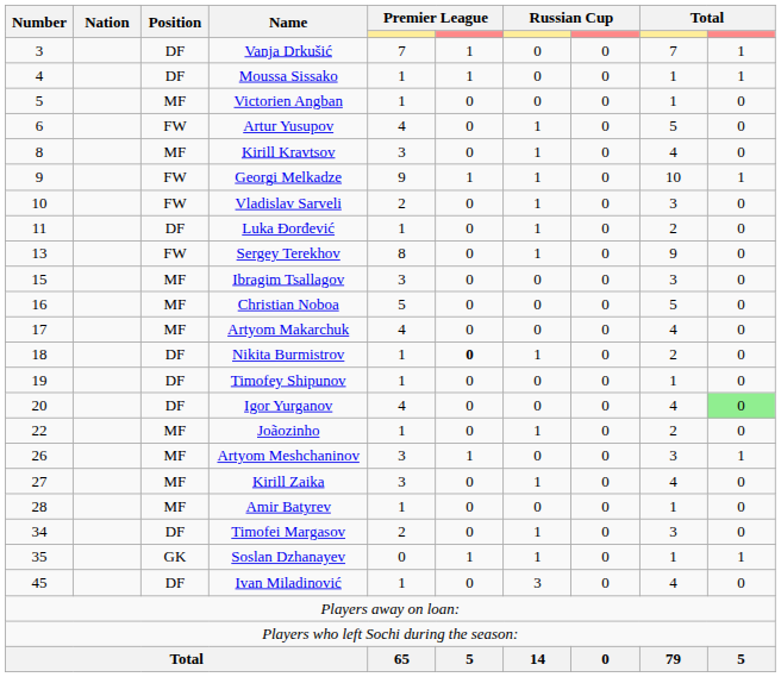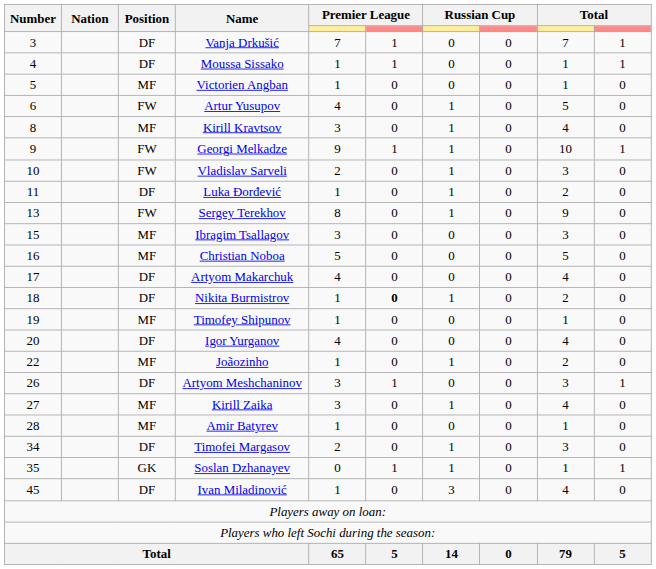 <table class="wikitable" style="font-size: 95%; text-align: center;">
 <tr>
 <th rowspan=2 width=60>Number</th>
 <th rowspan=2 width=60>Nation</th>
 <th rowspan=2 width=60>Position</th>
 <th rowspan=2 width=150>Name</th>
 <th colspan=2>Premier League</th>
 <th colspan=2>Russian Cup</th>
 <th colspan=2>Total</th>
 </tr>
 <tr>
 <th style="width:60px; background:#fe9;"></th>
 <th style="width:60px; background:#ff8888;"></th>
 <th style="width:60px; background:#fe9;"></th>
 <th style="width:60px; background:#ff8888;"></th>
 <th style="width:60px; background:#fe9;"></th>
 <th style="width:60px; background:#ff8888;"></th>
 </tr>
 <tr>
 <td>3</td>
 <td></td>
 <td>DF</td>
 <td><a href='#'>Vanja Drkušić</a></td>
 <td>7</td>
 <td>1</td>
 <td>0</td>
 <td>0</td>
 <td>7</td>
 <td>1</td>
 </tr>
 <tr>
 <td>4</td>
 <td></td>
 <td>DF</td>
 <td><a href='#'>Moussa Sissako</a></td>
 <td>1</td>
 <td>1</td>
 <td>0</td>
 <td>0</td>
 <td>1</td>
 <td>1</td>
 </tr>
 <tr>
 <td>5</td>
 <td></td>
 <td>MF</td>
 <td><a href='#'>Victorien Angban</a></td>
 <td>1</td>
 <td>0</td>
 <td>0</td>
 <td>0</td>
 <td>1</td>
 <td>0</td>
 </tr>
 <tr>
 <td>6</td>
 <td></td>
 <td>FW</td>
 <td><a href='#'>Artur Yusupov</a></td>
 <td>4</td>
 <td>0</td>
 <td>1</td>
 <td>0</td>
 <td>5</td>
 <td>0</td>
 </tr>
 <tr>
 <td>8</td>
 <td></td>
 <td>MF</td>
 <td><a href='#'>Kirill Kravtsov</a></td>
 <td>3</td>
 <td>0</td>
 <td>1</td>
 <td>0</td>
 <td>4</td>
 <td>0</td>
 </tr>
 <tr>
 <td>9</td>
 <td></td>
 <td>FW</td>
 <td><a href='#'>Georgi Melkadze</a></td>
 <td>9</td>
 <td>1</td>
 <td>1</td>
 <td>0</td>
 <td>10</td>
 <td>1</td>
 </tr>
 <tr>
 <td>10</td>
 <td></td>
 <td>FW</td>
 <td><a href='#'>Vladislav Sarveli</a></td>
 <td>2</td>
 <td>0</td>
 <td>1</td>
 <td>0</td>
 <td>3</td>
 <td>0</td>
 </tr>
 <tr>
 <td>11</td>
 <td></td>
 <td>DF</td>
 <td><a href='#'>Luka Đorđević</a></td>
 <td>1</td>
 <td>0</td>
 <td>1</td>
 <td>0</td>
 <td>2</td>
 <td>0</td>
 </tr>
 <tr>
 <td>13</td>
 <td></td>
 <td>FW</td>
 <td><a href='#'>Sergey Terekhov</a></td>
 <td>8</td>
 <td>0</td>
 <td>1</td>
 <td>0</td>
 <td>9</td>
 <td>0</td>
 </tr>
 <tr>
 <td>15</td>
 <td></td>
 <td>MF</td>
 <td><a href='#'>Ibragim Tsallagov</a></td>
 <td>3</td>
 <td>0</td>
 <td>0</td>
 <td>0</td>
 <td>3</td>
 <td>0</td>
 </tr>
 <tr>
 <td>16</td>
 <td></td>
 <td>MF</td>
 <td><a href='#'>Christian Noboa</a></td>
 <td>5</td>
 <td>0</td>
 <td>0</td>
 <td>0</td>
 <td>5</td>
 <td>0</td>
 </tr>
 <tr>
 <td>17</td>
 <td></td>
-<td>MF</td>
+<td>DF</td>
 <td><a href='#'>Artyom Makarchuk</a></td>
 <td>4</td>
 <td>0</td>
 <td>0</td>
 <td>0</td>
 <td>4</td>
 <td>0</td>
 </tr>
 <tr>
 <td>18</td>
 <td></td>
 <td>DF</td>
 <td><a href='#'>Nikita Burmistrov</a></td>
 <td>1</td>
 <td><strong>0</strong></td>
 <td>1</td>
 <td>0</td>
 <td>2</td>
 <td>0</td>
 </tr>
 <tr>
 <td>19</td>
 <td></td>
-<td>DF</td>
+<td>MF</td>
 <td><a href='#'>Timofey Shipunov</a></td>
 <td>1</td>
 <td>0</td>
 <td>0</td>
 <td>0</td>
 <td>1</td>
 <td>0</td>
 </tr>
 <tr>
 <td>20</td>
 <td></td>
 <td>DF</td>
 <td><a href='#'>Igor Yurganov</a></td>
 <td>4</td>
 <td>0</td>
 <td>0</td>
 <td>0</td>
 <td>4</td>
-<td style="background: lightgreen;">0</td>
+<td>0</td>
 </tr>
 <tr>
 <td>22</td>
 <td></td>
 <td>MF</td>
 <td><a href='#'>Joãozinho</a></td>
 <td>1</td>
 <td>0</td>
 <td>1</td>
 <td>0</td>
 <td>2</td>
 <td>0</td>
 </tr>
 <tr>
 <td>26</td>
 <td></td>
-<td>MF</td>
+<td>DF</td>
 <td><a href='#'>Artyom Meshchaninov</a></td>
 <td>3</td>
 <td>1</td>
 <td>0</td>
 <td>0</td>
 <td>3</td>
 <td>1</td>
 </tr>
 <tr>
 <td>27</td>
 <td></td>
 <td>MF</td>
 <td><a href='#'>Kirill Zaika</a></td>
 <td>3</td>
 <td>0</td>
 <td>1</td>
 <td>0</td>
 <td>4</td>
 <td>0</td>
 </tr>
 <tr>
 <td>28</td>
 <td></td>
 <td>MF</td>
 <td><a href='#'>Amir Batyrev</a></td>
 <td>1</td>
 <td>0</td>
 <td>0</td>
 <td>0</td>
 <td>1</td>
 <td>0</td>
 </tr>
 <tr>
 <td>34</td>
 <td></td>
 <td>DF</td>
 <td><a href='#'>Timofei Margasov</a></td>
 <td>2</td>
 <td>0</td>
 <td>1</td>
 <td>0</td>
 <td>3</td>
 <td>0</td>
 </tr>
 <tr>
 <td>35</td>
 <td></td>
 <td>GK</td>
 <td><a href='#'>Soslan Dzhanayev</a></td>
 <td>0</td>
 <td>1</td>
 <td>1</td>
 <td>0</td>
 <td>1</td>
 <td>1</td>
 </tr>
 <tr>
 <td>45</td>
 <td></td>
 <td>DF</td>
 <td><a href='#'>Ivan Miladinović</a></td>
 <td>1</td>
 <td>0</td>
 <td>3</td>
 <td>0</td>
 <td>4</td>
 <td>0</td>
 </tr>
 <tr>
 <td colspan="14"><em>Players away on loan:</em></td>
 </tr>
 <tr>
 <td colspan="14"><em>Players who left Sochi during the season:</em></td>
 </tr>
 <tr>
 <th colspan=4>Total</th>
 <th>65</th>
 <th>5</th>
 <th>14</th>
 <th>0</th>
 <th>79</th>
 <th>5</th>
 </tr>
 </table>
